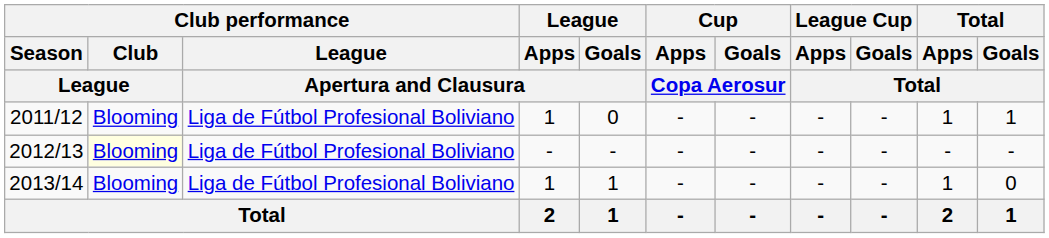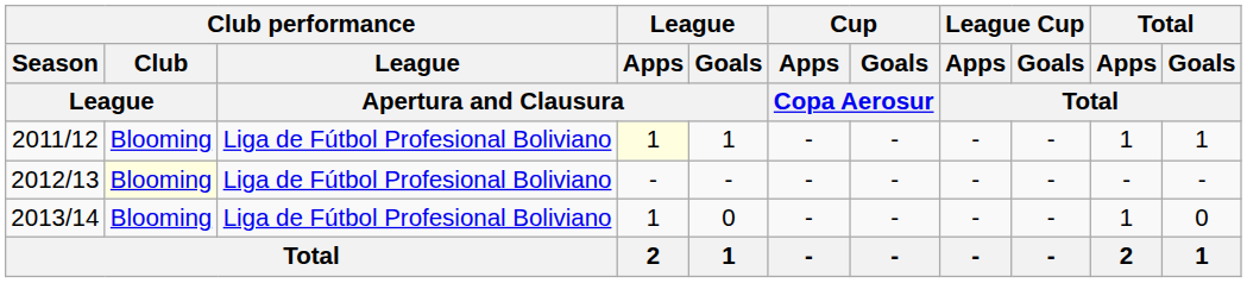 <table class="wikitable" style="text-align:center;">
 <tr>
 <th colspan=3>Club performance</th>
 <th colspan=2>League</th>
 <th colspan=2>Cup</th>
 <th colspan=2>League Cup</th>
 <th colspan=2>Total</th>
 </tr>
 <tr>
 <th>Season</th>
 <th>Club</th>
 <th>League</th>
 <th>Apps</th>
 <th>Goals</th>
 <th>Apps</th>
 <th>Goals</th>
 <th>Apps</th>
 <th>Goals</th>
 <th>Apps</th>
 <th>Goals</th>
 </tr>
 <tr>
 <th colspan=2>League</th>
 <th colspan=3>Apertura and Clausura</th>
 <th colspan=2><a href='#'>Copa Aerosur</a></th>
 <th colspan=6>Total</th>
 </tr>
 <tr>
 <td>2011/12</td>
 <td><a href='#'>Blooming</a></td>
 <td><a href='#'>Liga de Fútbol Profesional Boliviano</a></td>
+<td style="background: lightyellow;">1</td>
 <td>1</td>
-<td>0</td>
 <td>-</td>
 <td>-</td>
 <td>-</td>
 <td>-</td>
 <td>1</td>
 <td>1</td>
 </tr>
 <tr>
 <td>2012/13</td>
 <td style="background: lightyellow;"><a href='#'>Blooming</a></td>
 <td><a href='#'>Liga de Fútbol Profesional Boliviano</a></td>
 <td>-</td>
 <td>-</td>
 <td>-</td>
 <td>-</td>
 <td>-</td>
 <td>-</td>
 <td>-</td>
 <td>-</td>
 </tr>
 <tr>
 <td>2013/14</td>
 <td><a href='#'>Blooming</a></td>
 <td><a href='#'>Liga de Fútbol Profesional Boliviano</a></td>
 <td>1</td>
-<td>1</td>
+<td>0</td>
 <td>-</td>
 <td>-</td>
 <td>-</td>
 <td>-</td>
 <td>1</td>
 <td>0</td>
 </tr>
 <tr>
 <th colspan=3>Total</th>
 <th>2</th>
 <th>1</th>
 <th>-</th>
 <th>-</th>
 <th>-</th>
 <th>-</th>
 <th>2</th>
 <th>1</th>
 </tr>
 </table>
